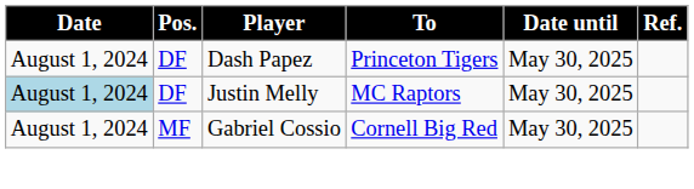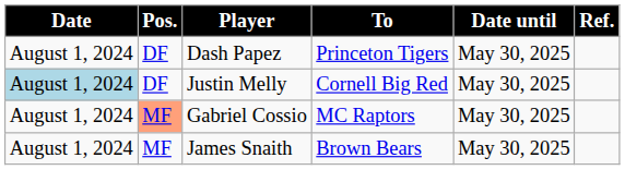 <table class="wikitable plainrowheaders sortable">
 <tr>
 <th style="background:#000000; color:#FFFFFF;">Date</th>
 <th style="background:#000000; color:#FFFFFF;">Pos.</th>
 <th style="background:#000000; color:#FFFFFF;">Player</th>
 <th style="background:#000000; color:#FFFFFF;">To</th>
 <th style="background:#000000; color:#FFFFFF;">Date until</th>
 <th style="background:#000000; color:#FFFFFF;">Ref.</th>
 </tr>
 <tr>
 <td>August 1, 2024</td>
 <td><a href='#'>DF</a></td>
 <td align="left"> Dash Papez</td>
 <td align="left"> <a href='#'>Princeton Tigers</a></td>
 <td>May 30, 2025</td>
 <td></td>
 </tr>
 <tr>
 <td style="background: lightblue;">August 1, 2024</td>
 <td><a href='#'>DF</a></td>
 <td align="left"> Justin Melly</td>
+<td align="left"> <a href='#'>Cornell Big Red</a></td>
+<td>May 30, 2025</td>
+<td></td>
+</tr>
+<tr>
+<td>August 1, 2024</td>
+<td style="background: lightsalmon;"><a href='#'>MF</a></td>
+<td align="left"> Gabriel Cossio</td>
 <td align="left"> <a href='#'>MC Raptors</a></td>
 <td>May 30, 2025</td>
 <td></td>
 </tr>
 <tr>
 <td>August 1, 2024</td>
 <td><a href='#'>MF</a></td>
-<td align="left"> Gabriel Cossio</td>
-<td align="left"> <a href='#'>Cornell Big Red</a></td>
+<td align="left"> James Snaith</td>
+<td align=";eft"> <a href='#'>Brown Bears</a></td>
 <td>May 30, 2025</td>
 <td></td>
 </tr>
 </table>
